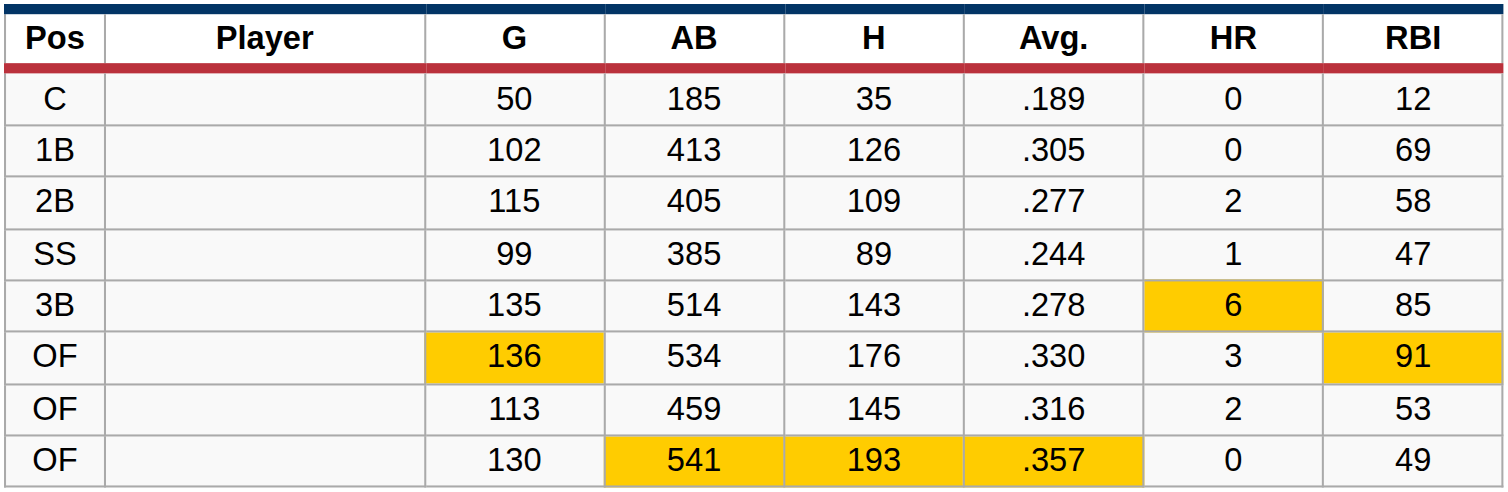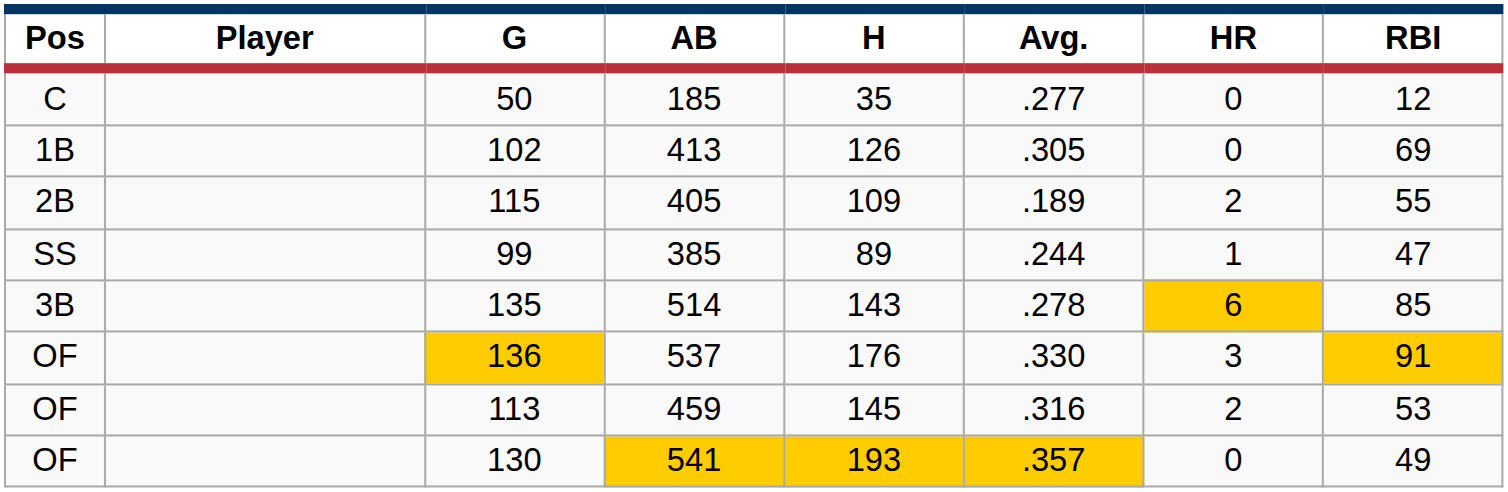 <table class="wikitable sortable">
 <tr>
 <th style="background:#FFFFFF; border-top:#023465 5px solid; border-bottom:#ba313c 5px solid;" width="5%">Pos</th>
 <th style="background:#FFFFFF; border-top:#023465 5px solid; border-bottom:#ba313c 5px solid;" width="16%">Player</th>
 <th style="background:#FFFFFF; border-top:#023465 5px solid; border-bottom:#ba313c 5px solid;" width="9%">G</th>
 <th style="background:#FFFFFF; border-top:#023465 5px solid; border-bottom:#ba313c 5px solid;" width="9%">AB</th>
 <th style="background:#FFFFFF; border-top:#023465 5px solid; border-bottom:#ba313c 5px solid;" width="9%">H</th>
 <th style="background:#FFFFFF; border-top:#023465 5px solid; border-bottom:#ba313c 5px solid;" width="9%">Avg.</th>
 <th style="background:#FFFFFF; border-top:#023465 5px solid; border-bottom:#ba313c 5px solid;" width="9%">HR</th>
 <th style="background:#FFFFFF; border-top:#023465 5px solid; border-bottom:#ba313c 5px solid;" width="9%">RBI</th>
 </tr>
 <tr align="center">
 <td>C</td>
 <td></td>
 <td>50</td>
 <td>185</td>
 <td>35</td>
-<td>.189</td>
+<td>.277</td>
 <td>0</td>
 <td>12</td>
 </tr>
 <tr align="center">
 <td>1B</td>
 <td></td>
 <td>102</td>
 <td>413</td>
 <td>126</td>
 <td>.305</td>
 <td>0</td>
 <td>69</td>
 </tr>
 <tr align="center">
 <td>2B</td>
 <td></td>
 <td>115</td>
 <td>405</td>
 <td>109</td>
-<td>.277</td>
+<td>.189</td>
 <td>2</td>
-<td>58</td>
+<td>55</td>
 </tr>
 <tr align="center">
 <td>SS</td>
 <td></td>
 <td>99</td>
 <td>385</td>
 <td>89</td>
 <td>.244</td>
 <td>1</td>
 <td>47</td>
 </tr>
 <tr align="center">
 <td>3B</td>
 <td></td>
 <td>135</td>
 <td>514</td>
 <td>143</td>
 <td>.278</td>
 <td bgcolor=#ffcc00>6</td>
 <td>85</td>
 </tr>
 <tr align="center">
 <td>OF</td>
 <td></td>
 <td bgcolor=#ffcc00>136</td>
-<td>534</td>
+<td>537</td>
 <td>176</td>
 <td>.330</td>
 <td>3</td>
 <td bgcolor=#ffcc00>91</td>
 </tr>
 <tr align="center">
 <td>OF</td>
 <td></td>
 <td>113</td>
 <td>459</td>
 <td>145</td>
 <td>.316</td>
 <td>2</td>
 <td>53</td>
 </tr>
 <tr align="center">
 <td>OF</td>
 <td></td>
 <td>130</td>
 <td bgcolor=#ffcc00>541</td>
 <td bgcolor=#ffcc00>193</td>
 <td bgcolor=#ffcc00>.357</td>
 <td>0</td>
 <td>49</td>
 </tr>
 </table>
